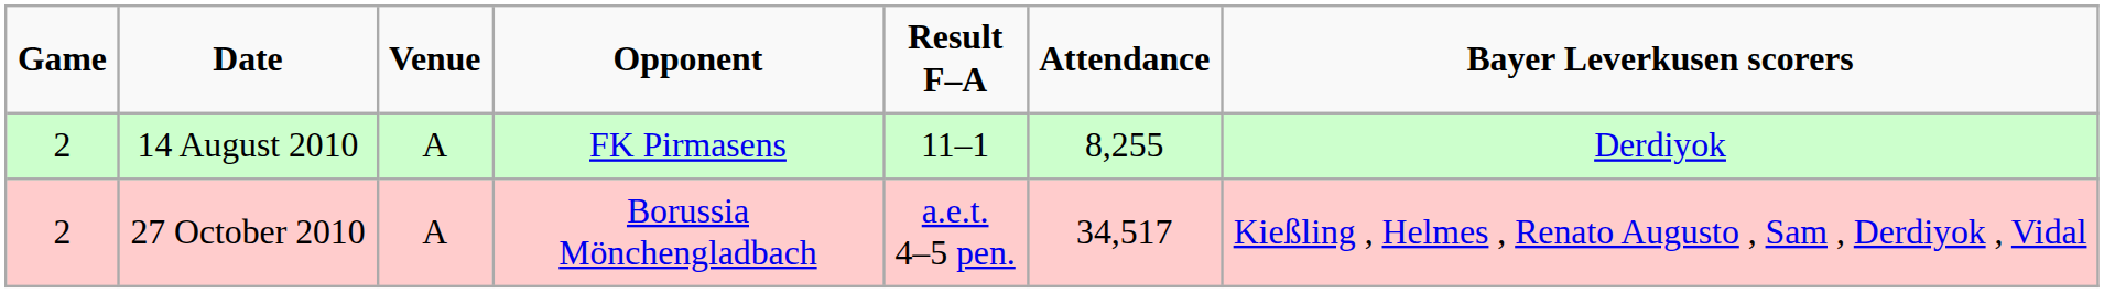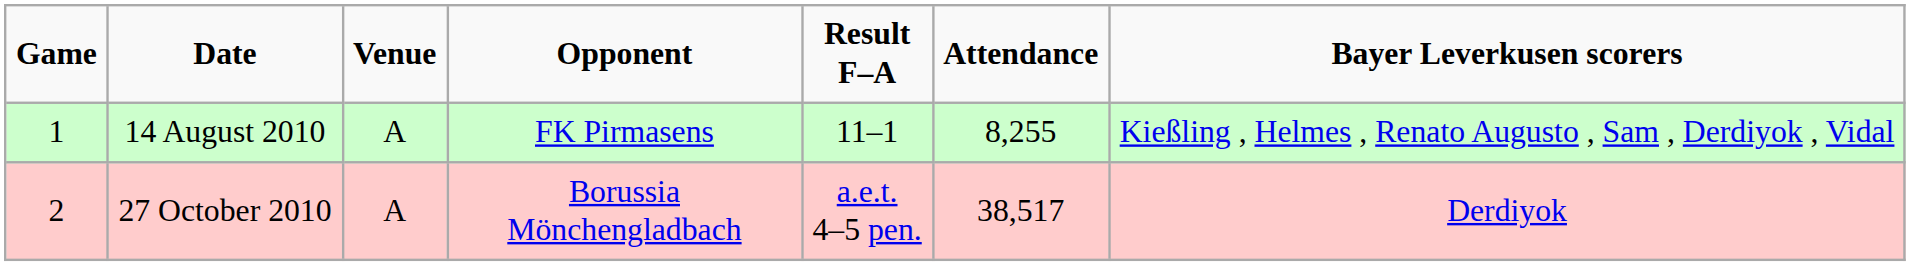 <table border="2" cellpadding="4" cellspacing="0" style="text-align:center; background: #f9f9f9; border: 1px #aaa solid; border-collapse: collapse; font-size: smaller;">
 <tr>
 <th>Game</th>
 <th>Date</th>
 <th>Venue</th>
 <th width="140px">Opponent</th>
 <th>Result<br>F–A</th>
 <th>Attendance</th>
 <th>Bayer Leverkusen scorers</th>
 </tr>
 <tr bgcolor="#CCFFCC">
-<td>2</td>
+<td>1</td>
 <td>14 August 2010</td>
 <td>A</td>
 <td><a href='#'>FK Pirmasens</a></td>
 <td>11–1</td>
 <td>8,255</td>
-<td><a href='#'>Derdiyok</a> </td>
+<td><a href='#'>Kießling</a> , <a href='#'>Helmes</a> , <a href='#'>Renato Augusto</a> , <a href='#'>Sam</a> , <a href='#'>Derdiyok</a> , <a href='#'>Vidal</a> </td>
 </tr>
 <tr bgcolor=#FFCCCC>
 <td>2</td>
 <td>27 October 2010</td>
 <td>A</td>
 <td><a href='#'>Borussia Mönchengladbach</a></td>
 <td> <a href='#'>a.e.t.</a><br> 4–5 <a href='#'>pen.</a></td>
-<td>34,517</td>
-<td><a href='#'>Kießling</a> , <a href='#'>Helmes</a> , <a href='#'>Renato Augusto</a> , <a href='#'>Sam</a> , <a href='#'>Derdiyok</a> , <a href='#'>Vidal</a> </td>
+<td>38,517</td>
+<td><a href='#'>Derdiyok</a> </td>
 </tr>
 </table>
